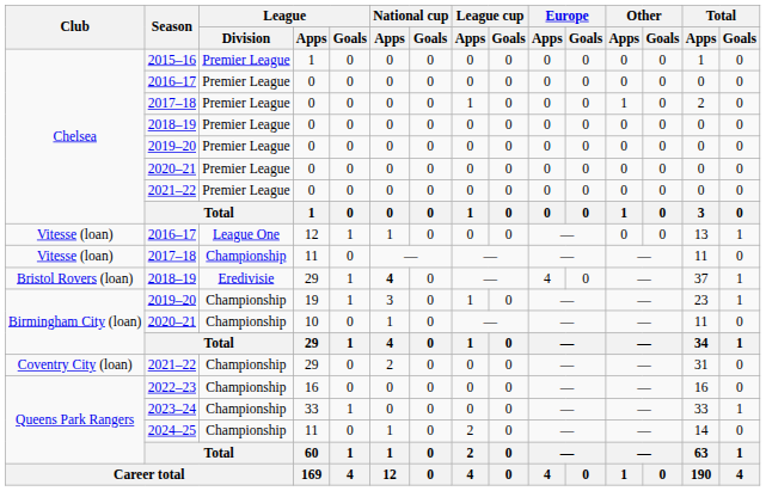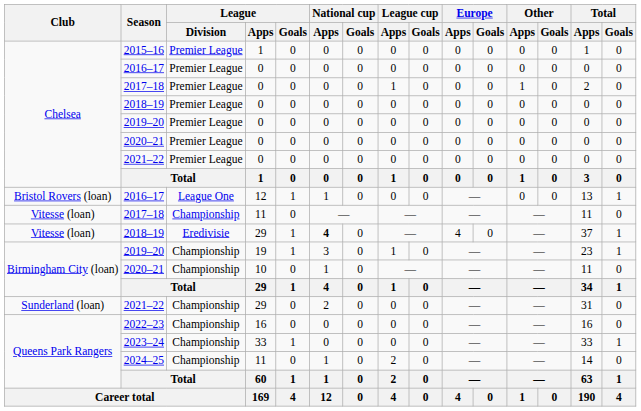 <table class="wikitable" style="text-align: center;">
 <tr>
 <th rowspan="2">Club</th>
 <th rowspan="2">Season</th>
 <th colspan="3">League</th>
 <th colspan="2">National cup</th>
 <th colspan="2">League cup</th>
 <th colspan="2"><a href='#'>Europe</a></th>
 <th colspan="2">Other</th>
 <th colspan="2">Total</th>
 </tr>
 <tr>
 <th>Division</th>
 <th>Apps</th>
 <th>Goals</th>
 <th>Apps</th>
 <th>Goals</th>
 <th>Apps</th>
 <th>Goals</th>
 <th>Apps</th>
 <th>Goals</th>
 <th>Apps</th>
 <th>Goals</th>
 <th>Apps</th>
 <th>Goals</th>
 </tr>
 <tr>
 <td rowspan="8"><a href='#'>Chelsea</a></td>
 <td><a href='#'>2015–16</a></td>
 <td><a href='#'>Premier League</a></td>
 <td>1</td>
 <td>0</td>
 <td>0</td>
 <td>0</td>
 <td>0</td>
 <td>0</td>
 <td>0</td>
 <td>0</td>
 <td>0</td>
 <td>0</td>
 <td>1</td>
 <td>0</td>
 </tr>
 <tr>
 <td><a href='#'>2016–17</a></td>
 <td>Premier League</td>
 <td>0</td>
 <td>0</td>
 <td>0</td>
 <td>0</td>
 <td>0</td>
 <td>0</td>
 <td>0</td>
 <td>0</td>
 <td>0</td>
 <td>0</td>
 <td>0</td>
 <td>0</td>
 </tr>
 <tr>
 <td><a href='#'>2017–18</a></td>
 <td>Premier League</td>
 <td>0</td>
 <td>0</td>
 <td>0</td>
 <td>0</td>
 <td>1</td>
 <td>0</td>
 <td>0</td>
 <td>0</td>
 <td>1</td>
 <td>0</td>
 <td>2</td>
 <td>0</td>
 </tr>
 <tr>
 <td><a href='#'>2018–19</a></td>
 <td>Premier League</td>
 <td>0</td>
 <td>0</td>
 <td>0</td>
 <td>0</td>
 <td>0</td>
 <td>0</td>
 <td>0</td>
 <td>0</td>
 <td>0</td>
 <td>0</td>
 <td>0</td>
 <td>0</td>
 </tr>
 <tr>
 <td><a href='#'>2019–20</a></td>
 <td>Premier League</td>
 <td>0</td>
 <td>0</td>
 <td>0</td>
 <td>0</td>
 <td>0</td>
 <td>0</td>
 <td>0</td>
 <td>0</td>
 <td>0</td>
 <td>0</td>
 <td>0</td>
 <td>0</td>
 </tr>
 <tr>
 <td><a href='#'>2020–21</a></td>
 <td>Premier League</td>
 <td>0</td>
 <td>0</td>
 <td>0</td>
 <td>0</td>
 <td>0</td>
 <td>0</td>
 <td>0</td>
 <td>0</td>
 <td>0</td>
 <td>0</td>
 <td>0</td>
 <td>0</td>
 </tr>
 <tr>
 <td><a href='#'>2021–22</a></td>
 <td>Premier League</td>
 <td>0</td>
 <td>0</td>
 <td>0</td>
 <td>0</td>
 <td>0</td>
 <td>0</td>
 <td>0</td>
 <td>0</td>
 <td>0</td>
 <td>0</td>
 <td>0</td>
 <td>0</td>
 </tr>
 <tr>
 <th colspan="2">Total</th>
 <th>1</th>
 <th>0</th>
 <th>0</th>
 <th>0</th>
 <th>1</th>
 <th>0</th>
 <th>0</th>
 <th>0</th>
 <th>1</th>
 <th>0</th>
 <th>3</th>
 <th>0</th>
 </tr>
 <tr>
-<td rowspan="1"><a href='#'>Vitesse</a> (loan)</td>
+<td rowspan="1"><a href='#'>Bristol Rovers</a> (loan)</td>
 <td><a href='#'>2016–17</a></td>
 <td><a href='#'>League One</a></td>
 <td>12</td>
 <td>1</td>
 <td>1</td>
 <td>0</td>
 <td>0</td>
 <td>0</td>
 <td colspan="2">—</td>
 <td>0</td>
 <td>0</td>
 <td>13</td>
 <td>1</td>
 </tr>
 <tr>
 <td rowspan="1"><a href='#'>Vitesse</a> (loan)</td>
 <td><a href='#'>2017–18</a></td>
 <td><a href='#'>Championship</a></td>
 <td>11</td>
 <td>0</td>
 <td colspan="2">—</td>
 <td colspan="2">—</td>
 <td colspan="2">—</td>
 <td colspan="2">—</td>
 <td>11</td>
 <td>0</td>
 </tr>
 <tr>
-<td rowspan="1"><a href='#'>Bristol Rovers</a> (loan)</td>
+<td rowspan="1"><a href='#'>Vitesse</a> (loan)</td>
 <td><a href='#'>2018–19</a></td>
 <td><a href='#'>Eredivisie</a></td>
 <td>29</td>
 <td>1</td>
 <td><strong>4</strong></td>
 <td>0</td>
 <td colspan="2">—</td>
 <td>4</td>
 <td>0</td>
 <td colspan="2">—</td>
 <td>37</td>
 <td>1</td>
 </tr>
 <tr>
 <td rowspan="3"><a href='#'>Birmingham City</a> (loan)</td>
 <td><a href='#'>2019–20</a></td>
 <td>Championship</td>
 <td>19</td>
 <td>1</td>
 <td>3</td>
 <td>0</td>
 <td>1</td>
 <td>0</td>
 <td colspan="2">—</td>
 <td colspan="2">—</td>
 <td>23</td>
 <td>1</td>
 </tr>
 <tr>
 <td><a href='#'>2020–21</a></td>
 <td>Championship</td>
 <td>10</td>
 <td>0</td>
 <td>1</td>
 <td>0</td>
 <td colspan="2">—</td>
 <td colspan="2">—</td>
 <td colspan="2">—</td>
 <td>11</td>
 <td>0</td>
 </tr>
 <tr>
 <th colspan="2">Total</th>
 <th>29</th>
 <th>1</th>
 <th>4</th>
 <th>0</th>
 <th>1</th>
 <th>0</th>
 <th colspan="2">—</th>
 <th colspan="2">—</th>
 <th>34</th>
 <th>1</th>
 </tr>
 <tr>
-<td><a href='#'>Coventry City</a> (loan)</td>
+<td rowspan="1"><a href='#'>Sunderland</a> (loan)</td>
 <td><a href='#'>2021–22</a></td>
 <td>Championship</td>
 <td>29</td>
 <td>0</td>
 <td>2</td>
 <td>0</td>
 <td>0</td>
 <td>0</td>
 <td colspan="2">—</td>
 <td colspan="2">—</td>
 <td>31</td>
 <td>0</td>
 </tr>
 <tr>
 <td rowspan="4"><a href='#'>Queens Park Rangers</a></td>
 <td><a href='#'>2022–23</a></td>
 <td>Championship</td>
 <td>16</td>
 <td>0</td>
 <td>0</td>
 <td>0</td>
 <td>0</td>
 <td>0</td>
 <td colspan="2">—</td>
 <td colspan="2">—</td>
 <td>16</td>
 <td>0</td>
 </tr>
 <tr>
 <td><a href='#'>2023–24</a></td>
 <td>Championship</td>
 <td>33</td>
 <td>1</td>
 <td>0</td>
 <td>0</td>
 <td>0</td>
 <td>0</td>
 <td colspan="2">—</td>
 <td colspan="2">—</td>
 <td>33</td>
 <td>1</td>
 </tr>
 <tr>
 <td><a href='#'>2024–25</a></td>
 <td>Championship</td>
 <td>11</td>
 <td>0</td>
 <td>1</td>
 <td>0</td>
 <td>2</td>
 <td>0</td>
 <td colspan="2">—</td>
 <td colspan="2">—</td>
 <td>14</td>
 <td>0</td>
 </tr>
 <tr>
 <th colspan="2">Total</th>
 <th>60</th>
 <th>1</th>
 <th>1</th>
 <th>0</th>
 <th>2</th>
 <th>0</th>
 <th colspan="2">—</th>
 <th colspan="2">—</th>
 <th>63</th>
 <th>1</th>
 </tr>
 <tr>
 <th colspan="3">Career total</th>
 <th>169</th>
 <th>4</th>
 <th>12</th>
 <th>0</th>
 <th>4</th>
 <th>0</th>
 <th>4</th>
 <th>0</th>
 <th>1</th>
 <th>0</th>
 <th>190</th>
 <th>4</th>
 </tr>
 </table>
